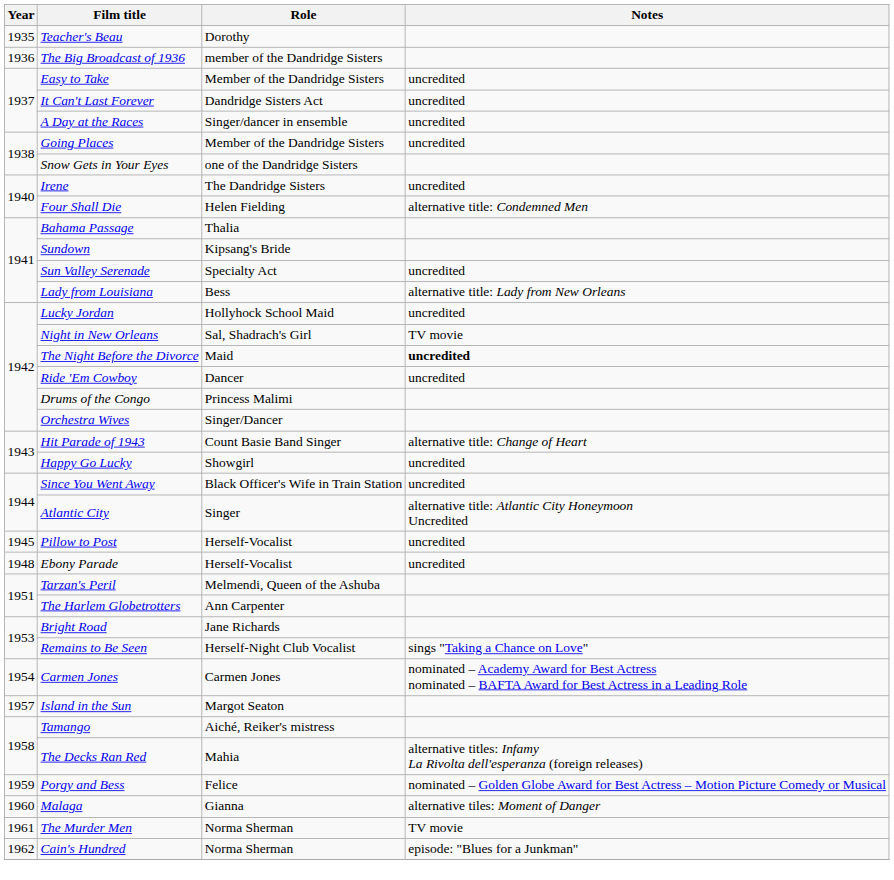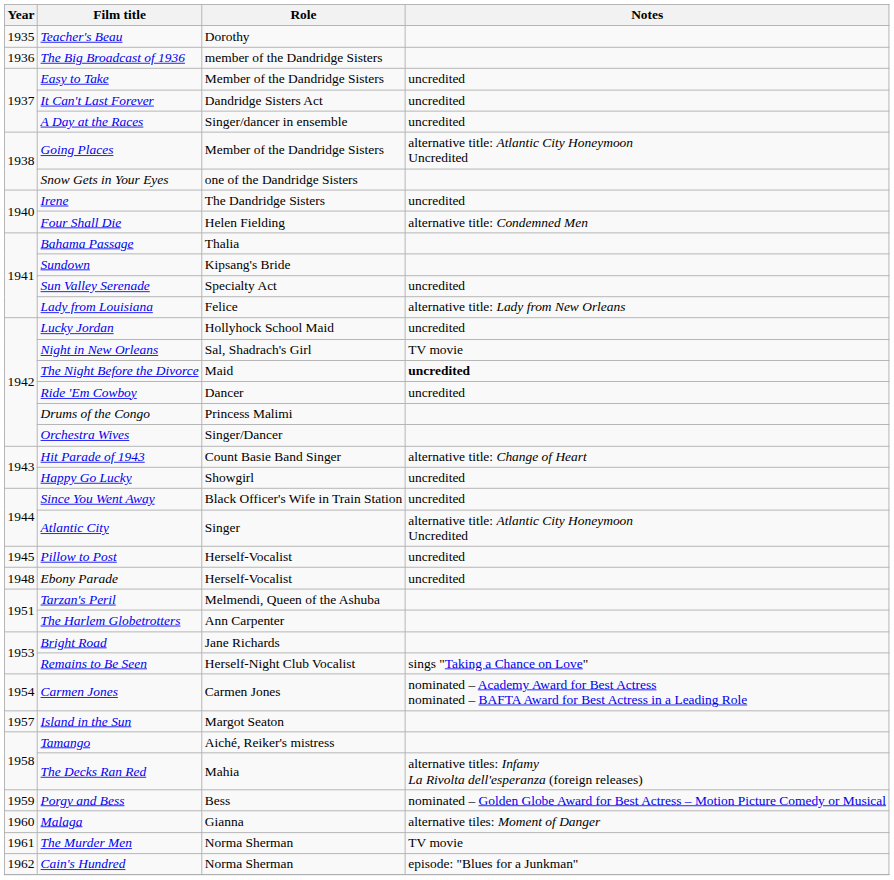 <table class="wikitable sortable">
 <tr>
 <th>Year</th>
 <th>Film title</th>
 <th>Role</th>
 <th class="unsortable">Notes</th>
 </tr>
 <tr>
 <td>1935</td>
 <td><em><a href='#'>Teacher's Beau</a></em></td>
 <td>Dorothy</td>
 <td></td>
 </tr>
 <tr>
 <td>1936</td>
 <td data-sort-value="Big Broadcast of 1936, The"><em><a href='#'>The Big Broadcast of 1936</a></em></td>
 <td>member of the Dandridge Sisters</td>
 <td></td>
 </tr>
 <tr>
 <td rowspan=3>1937</td>
 <td><em><a href='#'>Easy to Take</a></em></td>
 <td>Member of the Dandridge Sisters</td>
 <td>uncredited</td>
 </tr>
 <tr>
 <td><em><a href='#'>It Can't Last Forever</a></em></td>
 <td>Dandridge Sisters Act</td>
 <td>uncredited</td>
 </tr>
 <tr>
 <td data-sort-value="Day at the Races, A"><em><a href='#'>A Day at the Races</a></em></td>
 <td>Singer/dancer in ensemble</td>
 <td>uncredited</td>
 </tr>
 <tr>
 <td rowspan=2>1938</td>
 <td><em><a href='#'>Going Places</a></em></td>
 <td>Member of the Dandridge Sisters</td>
-<td>uncredited</td>
+<td>alternative title: <em>Atlantic City Honeymoon</em><br>Uncredited</td>
 </tr>
 <tr>
 <td><em>Snow Gets in Your Eyes</em></td>
 <td>one of the Dandridge Sisters</td>
 <td></td>
 </tr>
 <tr>
 <td rowspan=2>1940</td>
 <td><em><a href='#'>Irene</a></em></td>
 <td>The Dandridge Sisters</td>
 <td>uncredited</td>
 </tr>
 <tr>
 <td><em><a href='#'>Four Shall Die</a></em></td>
 <td>Helen Fielding</td>
 <td>alternative title: <em>Condemned Men</em></td>
 </tr>
 <tr>
 <td rowspan=4>1941</td>
 <td><em><a href='#'>Bahama Passage</a></em></td>
 <td>Thalia</td>
 <td></td>
 </tr>
 <tr>
 <td><em><a href='#'>Sundown</a></em></td>
 <td>Kipsang's Bride</td>
 <td></td>
 </tr>
 <tr>
 <td><em><a href='#'>Sun Valley Serenade</a></em></td>
 <td>Specialty Act</td>
 <td>uncredited</td>
 </tr>
 <tr>
 <td><em><a href='#'>Lady from Louisiana</a></em></td>
-<td>Bess</td>
+<td>Felice</td>
 <td>alternative title: <em>Lady from New Orleans</em></td>
 </tr>
 <tr>
 <td rowspan=6>1942</td>
 <td><em><a href='#'>Lucky Jordan</a></em></td>
 <td>Hollyhock School Maid</td>
 <td>uncredited</td>
 </tr>
 <tr>
 <td><em><a href='#'>Night in New Orleans</a></em></td>
 <td>Sal, Shadrach's Girl</td>
 <td>TV movie</td>
 </tr>
 <tr>
 <td data-sort-value="Night Before the Divorce, The"><em><a href='#'>The Night Before the Divorce</a></em></td>
 <td>Maid</td>
 <td><strong>uncredited</strong></td>
 </tr>
 <tr>
 <td><em><a href='#'>Ride 'Em Cowboy</a></em></td>
 <td>Dancer</td>
 <td>uncredited</td>
 </tr>
 <tr>
 <td><em>Drums of the Congo</em></td>
 <td>Princess Malimi</td>
 <td></td>
 </tr>
 <tr>
 <td><em><a href='#'>Orchestra Wives</a></em></td>
 <td>Singer/Dancer</td>
 <td></td>
 </tr>
 <tr>
 <td rowspan=2>1943</td>
 <td><em><a href='#'>Hit Parade of 1943</a></em></td>
 <td>Count Basie Band Singer</td>
 <td>alternative title: <em>Change of Heart</em></td>
 </tr>
 <tr>
 <td><em><a href='#'>Happy Go Lucky</a></em></td>
 <td>Showgirl</td>
 <td>uncredited</td>
 </tr>
 <tr>
 <td rowspan=2>1944</td>
 <td><em><a href='#'>Since You Went Away</a></em></td>
 <td>Black Officer's Wife in Train Station</td>
 <td>uncredited</td>
 </tr>
 <tr>
 <td><em><a href='#'>Atlantic City</a></em></td>
 <td>Singer</td>
 <td>alternative title: <em>Atlantic City Honeymoon</em><br>Uncredited</td>
 </tr>
 <tr>
 <td>1945</td>
 <td><em><a href='#'>Pillow to Post</a></em></td>
 <td>Herself-Vocalist</td>
 <td>uncredited</td>
 </tr>
 <tr>
 <td>1948</td>
 <td><em>Ebony Parade</em></td>
 <td>Herself-Vocalist</td>
 <td>uncredited</td>
 </tr>
 <tr>
 <td rowspan=2>1951</td>
 <td><em><a href='#'>Tarzan's Peril</a></em></td>
 <td>Melmendi, Queen of the Ashuba</td>
 <td></td>
 </tr>
 <tr>
 <td data-sort-value="Harlem Globetrotters, The"><em><a href='#'>The Harlem Globetrotters</a></em></td>
 <td>Ann Carpenter</td>
 <td></td>
 </tr>
 <tr>
 <td rowspan=2>1953</td>
 <td><em><a href='#'>Bright Road</a></em></td>
 <td>Jane Richards</td>
 <td></td>
 </tr>
 <tr>
 <td><em><a href='#'>Remains to Be Seen</a></em></td>
 <td>Herself-Night Club Vocalist</td>
 <td>sings "<a href='#'>Taking a Chance on Love</a>"</td>
 </tr>
 <tr>
 <td>1954</td>
 <td><em><a href='#'>Carmen Jones</a></em></td>
 <td>Carmen Jones</td>
 <td>nominated – <a href='#'>Academy Award for Best Actress</a><br>nominated – <a href='#'>BAFTA Award for Best Actress in a Leading Role</a></td>
 </tr>
 <tr>
 <td>1957</td>
 <td><em><a href='#'>Island in the Sun</a></em></td>
 <td>Margot Seaton</td>
 <td></td>
 </tr>
 <tr>
 <td rowspan=2>1958</td>
 <td><em><a href='#'>Tamango</a></em></td>
 <td>Aiché, Reiker's mistress</td>
 <td></td>
 </tr>
 <tr>
 <td data-sort-value="Decks Ran Red, The"><em><a href='#'>The Decks Ran Red</a></em></td>
 <td>Mahia</td>
 <td>alternative titles: <em>Infamy</em><br><em>La Rivolta dell'esperanza</em> (foreign releases)</td>
 </tr>
 <tr>
 <td>1959</td>
 <td><em><a href='#'>Porgy and Bess</a></em></td>
-<td>Felice</td>
+<td>Bess</td>
 <td>nominated – <a href='#'>Golden Globe Award for Best Actress – Motion Picture Comedy or Musical</a></td>
 </tr>
 <tr>
 <td>1960</td>
 <td><em><a href='#'>Malaga</a></em></td>
 <td>Gianna</td>
 <td>alternative tiles: <em>Moment of Danger</em></td>
 </tr>
 <tr>
 <td>1961</td>
 <td data-sort-value="Murder Men, The"><em><a href='#'>The Murder Men</a></em></td>
 <td>Norma Sherman</td>
 <td>TV movie</td>
 </tr>
 <tr>
 <td>1962</td>
 <td><em><a href='#'>Cain's Hundred</a></em></td>
 <td>Norma Sherman</td>
 <td>episode: "Blues for a Junkman"</td>
 </tr>
 <tr>
 </tr>
 </table>
